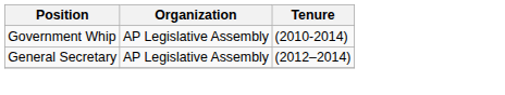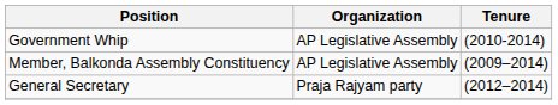 <table class="wikitable">
 <tr>
 <th><strong>Position</strong></th>
 <th><strong>Organization</strong></th>
 <th><strong>Tenure</strong></th>
 </tr>
 <tr>
 <td>Government Whip</td>
 <td>AP Legislative Assembly</td>
 <td>(2010-2014)</td>
 </tr>
 <tr>
+<td>Member, Balkonda Assembly Constituency</td>
+<td>AP Legislative Assembly</td>
+<td>(2009–2014)</td>
+</tr>
+<tr>
 <td>General Secretary</td>
-<td>AP Legislative Assembly</td>
+<td>Praja Rajyam party</td>
 <td>(2012–2014)</td>
 </tr>
 <tr>
 </tr>
 </table>
